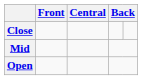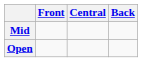 <table class="wikitable" style="text-align:center">
 <tr>
 <th></th>
 <th><a href='#'>Front</a></th>
 <th><a href='#'>Central</a></th>
 <th colspan="2"><a href='#'>Back</a></th>
-</tr>
-<tr>
-<th><a href='#'>Close</a></th>
-<td align="center"></td>
-<td></td>
-<td></td>
-<td></td>
 </tr>
 <tr>
 <th><a href='#'>Mid</a></th>
 <td></td>
 <td></td>
 <td colspan="2"></td>
 </tr>
 <tr>
 <th><a href='#'>Open</a></th>
 <td></td>
 <td></td>
 <td colspan="2"></td>
 </tr>
 </table>
